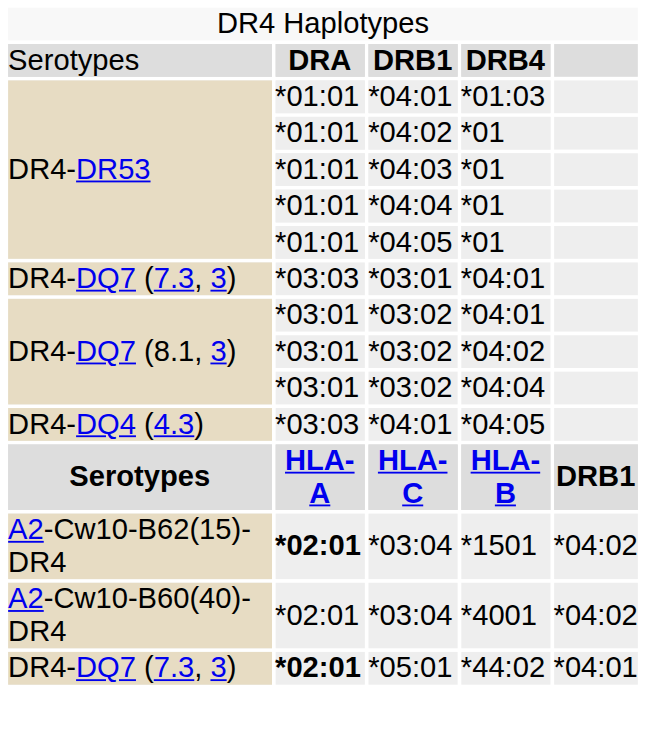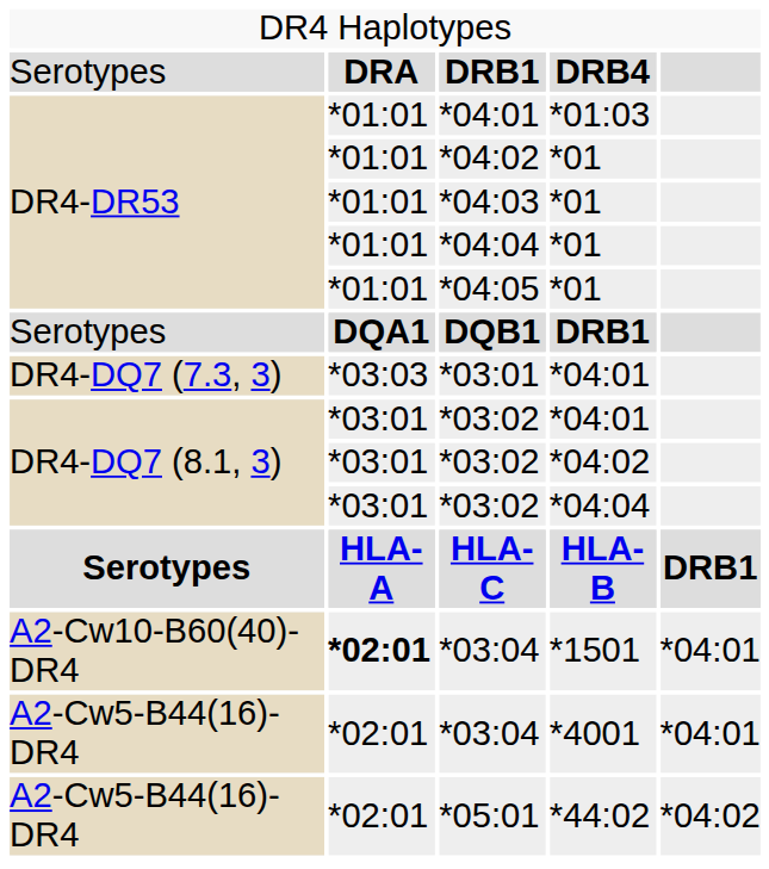 <table id="drugInfoBox" style="float: right; clear: right; margin: 0 0 0.5em 1em; background: #ffffff;" class="toccolours" border=0 cellpadding=0 align=left width="350px">
 <tr style="background:#f8f8f8">
 <td align="center" colspan="5"><div>DR4 Haplotypes</div></td>
 </tr>
 <tr style="background:#dddddd">
 <td bgcolor="#dddddd">Serotypes</td>
 <th bgcolor="#dddddd">DRA</th>
 <th bgcolor="#dddddd">DRB1</th>
 <th bgcolor="#dddddd">DRB4</th>
 <th></th>
 </tr>
 <tr style="background:#eeeeee">
 <td rowspan = "5" bgcolor="#e7dcc3">DR4-<a href='#'>DR53</a></td>
 <td bgcolor="#eeeeee">*01:01</td>
 <td bgcolor="#eeeeee">*04:01</td>
 <td bgcolor="#eeeeee">*01:03</td>
 <td></td>
 </tr>
 <tr style="background:#eeeeee">
 <td bgcolor="#eeeeee">*01:01</td>
 <td bgcolor="#eeeeee">*04:02</td>
 <td bgcolor="#eeeeee">*01</td>
 <td></td>
 </tr>
 <tr style="background:#eeeeee">
 <td bgcolor="#eeeeee">*01:01</td>
 <td bgcolor="#eeeeee">*04:03</td>
 <td bgcolor="#eeeeee">*01</td>
 <td></td>
 </tr>
 <tr style="background:#eeeeee">
 <td bgcolor="#eeeeee">*01:01</td>
 <td bgcolor="#eeeeee">*04:04</td>
 <td bgcolor="#eeeeee">*01</td>
 <td></td>
 </tr>
 <tr style="background:#eeeeee">
 <td bgcolor="#eeeeee">*01:01</td>
 <td bgcolor="#eeeeee">*04:05</td>
 <td bgcolor="#eeeeee">*01</td>
 <td></td>
 </tr>
+<tr style="background:#dddddd">
+<td bgcolor="#dddddd">Serotypes</td>
+<th bgcolor="#dddddd">DQA1</th>
+<th bgcolor="#dddddd">DQB1</th>
+<th bgcolor="#dddddd">DRB1</th>
+<th></th>
+</tr>
 <tr bgcolor="#eeeeee">
 <td rowspan = "1" bgcolor="#e7dcc3">DR4-<a href='#'>DQ7</a> (<a href='#'>7.3</a>, <a href='#'>3</a>)</td>
 <td>*03:03</td>
 <td>*03:01</td>
 <td>*04:01</td>
 <td></td>
 </tr>
 <tr bgcolor="#eeeeee">
 <td rowspan = "3" bgcolor="#e7dcc3">DR4-<a href='#'>DQ7</a> (8.1, <a href='#'>3</a>)</td>
 <td>*03:01</td>
 <td>*03:02</td>
 <td>*04:01</td>
 <td></td>
 </tr>
 <tr bgcolor="#eeeeee">
 <td>*03:01</td>
 <td>*03:02</td>
 <td>*04:02</td>
 <td></td>
 </tr>
 <tr bgcolor="#eeeeee">
 <td>*03:01</td>
 <td>*03:02</td>
 <td>*04:04</td>
 <td></td>
 </tr>
-<tr bgcolor="#eeeeee">
-<td rowspan = "1" bgcolor="#e7dcc3">DR4-<a href='#'>DQ4</a> (<a href='#'>4.3</a>)</td>
-<td>*03:03</td>
-<td>*04:01</td>
-<td>*04:05</td>
-<td></td>
-</tr>
 <tr style="background:#dddddd">
 <th bgcolor="#dddddd">Serotypes</th>
 <th bgcolor="#dddddd"><a href='#'>HLA-A</a></th>
 <th bgcolor="#dddddd"><a href='#'>HLA-C</a></th>
 <th bgcolor="#dddddd"><a href='#'>HLA-B</a></th>
 <th bgcolor="#dddddd">DRB1</th>
 </tr>
 <tr bgcolor="#eeeeee">
-<td bgcolor="#e7dcc3"><a href='#'>A2</a>-Cw10-B62(15)-DR4</td>
+<td bgcolor="#e7dcc3"><a href='#'>A2</a>-Cw10-B60(40)-DR4</td>
 <td><strong>*02:01</strong></td>
 <td>*03:04</td>
 <td>*1501</td>
-<td>*04:02</td>
+<td>*04:01</td>
 </tr>
 <tr bgcolor="#eeeeee">
-<td bgcolor="#e7dcc3"><a href='#'>A2</a>-Cw10-B60(40)-DR4</td>
+<td bgcolor="#e7dcc3"><a href='#'>A2</a>-Cw5-B44(16)-DR4</td>
 <td>*02:01</td>
 <td>*03:04</td>
 <td>*4001</td>
-<td>*04:02</td>
+<td>*04:01</td>
 </tr>
 <tr bgcolor="#eeeeee">
-<td rowspan = "1" bgcolor="#e7dcc3">DR4-<a href='#'>DQ7</a> (<a href='#'>7.3</a>, <a href='#'>3</a>)</td>
-<td><strong>*02:01</strong></td>
+<td bgcolor="#e7dcc3"><a href='#'>A2</a>-Cw5-B44(16)-DR4</td>
+<td>*02:01</td>
 <td>*05:01</td>
 <td>*44:02</td>
-<td>*04:01</td>
+<td>*04:02</td>
 </tr>
 <tr>
 </tr>
 </table>
